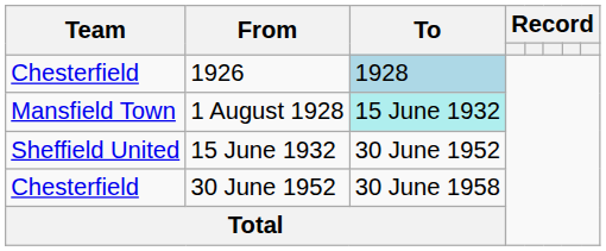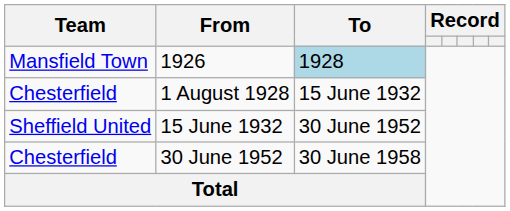 <table class="wikitable" style="text-align: center">
 <tr>
 <th rowspan="2">Team</th>
 <th rowspan="2">From</th>
 <th rowspan="2">To</th>
 <th colspan="5">Record</th>
 </tr>
 <tr>
 <th></th>
 <th></th>
 <th></th>
 <th></th>
 <th></th>
 </tr>
 <tr>
-<td align=left><a href='#'>Chesterfield</a></td>
+<td align=left><a href='#'>Mansfield Town</a></td>
 <td align=left>1926</td>
 <td align=left style="background: lightblue;">1928<br></td>
 </tr>
 <tr>
-<td align=left><a href='#'>Mansfield Town</a></td>
+<td align=left><a href='#'>Chesterfield</a></td>
 <td align=left>1 August 1928</td>
-<td align=left style="background: paleturquoise;">15 June 1932<br></td>
+<td align=left>15 June 1932<br></td>
 </tr>
 <tr>
 <td align=left><a href='#'>Sheffield United</a></td>
 <td align=left>15 June 1932</td>
 <td align=left>30 June 1952<br></td>
 </tr>
 <tr>
 <td align=left><a href='#'>Chesterfield</a></td>
 <td align=left>30 June 1952</td>
 <td align=left>30 June 1958<br></td>
 </tr>
 <tr>
 <th colspan=3>Total<br></th>
 </tr>
 </table>
